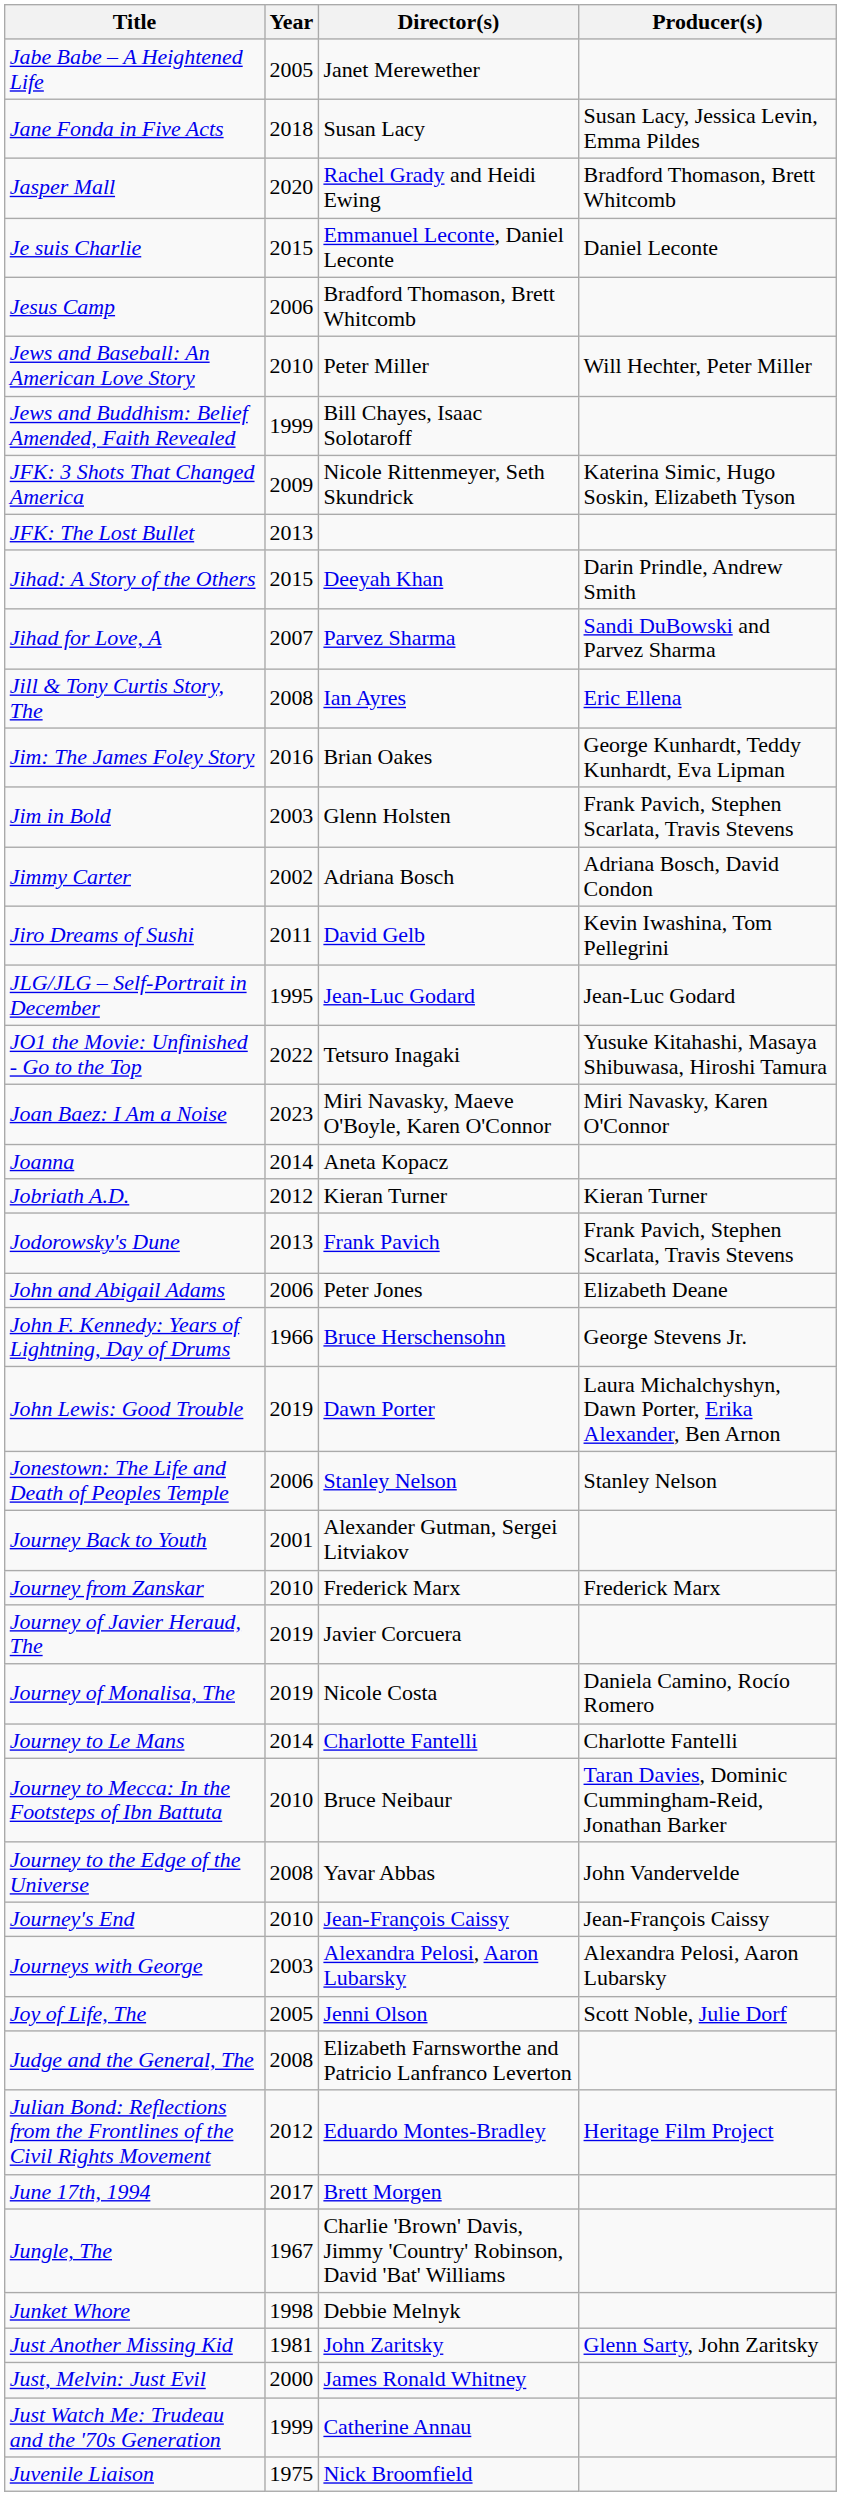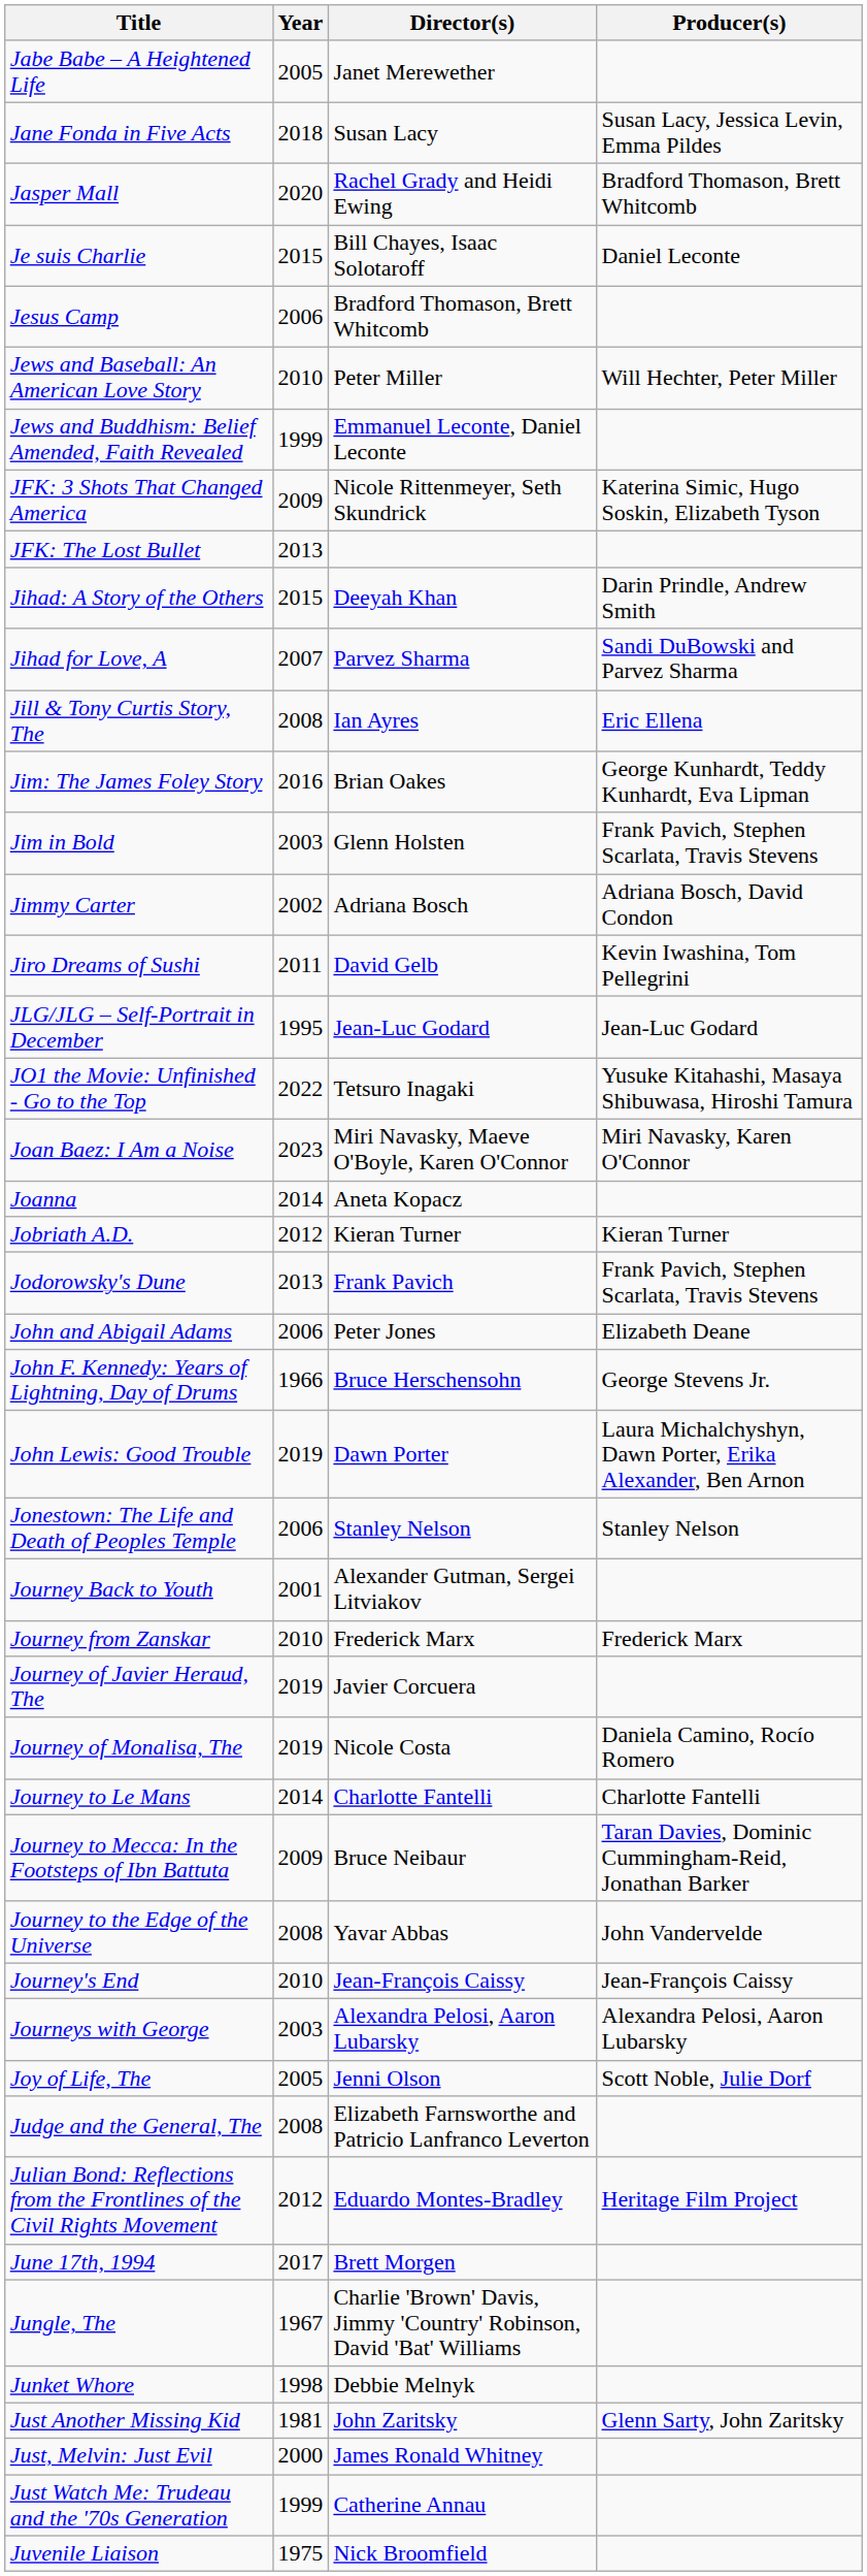 <table class="wikitable sortable">
 <tr>
 <th>Title</th>
 <th>Year</th>
 <th>Director(s)</th>
 <th>Producer(s)</th>
 </tr>
 <tr>
 <td><em><a href='#'>Jabe Babe – A Heightened Life</a></em></td>
 <td>2005</td>
 <td>Janet Merewether</td>
 <td></td>
 </tr>
 <tr>
 <td><em><a href='#'>Jane Fonda in Five Acts</a></em></td>
 <td>2018</td>
 <td>Susan Lacy</td>
 <td>Susan Lacy, Jessica Levin, Emma Pildes</td>
 </tr>
 <tr>
 <td><em><a href='#'>Jasper Mall</a></em></td>
 <td>2020</td>
 <td><a href='#'>Rachel Grady</a> and Heidi Ewing</td>
 <td>Bradford Thomason, Brett Whitcomb</td>
 </tr>
 <tr>
 <td><em><a href='#'>Je suis Charlie</a></em></td>
 <td>2015</td>
-<td><a href='#'>Emmanuel Leconte</a>, Daniel Leconte</td>
+<td>Bill Chayes, Isaac Solotaroff</td>
 <td>Daniel Leconte</td>
 </tr>
 <tr>
 <td><em><a href='#'>Jesus Camp</a></em></td>
 <td>2006</td>
 <td>Bradford Thomason, Brett Whitcomb</td>
 <td></td>
 </tr>
 <tr>
 <td><em><a href='#'>Jews and Baseball: An American Love Story</a></em></td>
 <td>2010</td>
 <td>Peter Miller</td>
 <td>Will Hechter, Peter Miller</td>
 </tr>
 <tr>
 <td><em><a href='#'>Jews and Buddhism: Belief Amended, Faith Revealed</a></em></td>
 <td>1999</td>
-<td>Bill Chayes, Isaac Solotaroff</td>
+<td><a href='#'>Emmanuel Leconte</a>, Daniel Leconte</td>
 <td></td>
 </tr>
 <tr>
 <td><em><a href='#'>JFK: 3 Shots That Changed America</a></em></td>
 <td>2009</td>
 <td>Nicole Rittenmeyer, Seth Skundrick</td>
 <td>Katerina Simic, Hugo Soskin, Elizabeth Tyson</td>
 </tr>
 <tr>
 <td><em><a href='#'>JFK: The Lost Bullet</a></em></td>
 <td>2013</td>
 <td></td>
 <td></td>
 </tr>
 <tr>
 <td><em><a href='#'>Jihad: A Story of the Others</a></em></td>
 <td>2015</td>
 <td><a href='#'>Deeyah Khan</a></td>
 <td>Darin Prindle, Andrew Smith</td>
 </tr>
 <tr>
 <td><em><a href='#'>Jihad for Love, A</a></em></td>
 <td>2007</td>
 <td><a href='#'>Parvez Sharma</a></td>
 <td><a href='#'>Sandi DuBowski</a> and Parvez Sharma</td>
 </tr>
 <tr>
 <td><em><a href='#'>Jill & Tony Curtis Story, The</a></em></td>
 <td>2008</td>
 <td><a href='#'>Ian Ayres</a></td>
 <td><a href='#'>Eric Ellena</a></td>
 </tr>
 <tr>
 <td><em><a href='#'>Jim: The James Foley Story</a></em></td>
 <td>2016</td>
 <td>Brian Oakes</td>
 <td>George Kunhardt, Teddy Kunhardt, Eva Lipman</td>
 </tr>
 <tr>
 <td><em><a href='#'>Jim in Bold</a></em></td>
 <td>2003</td>
 <td>Glenn Holsten</td>
 <td>Frank Pavich, Stephen Scarlata, Travis Stevens</td>
 </tr>
 <tr>
 <td><em><a href='#'>Jimmy Carter</a></em></td>
 <td>2002</td>
 <td>Adriana Bosch</td>
 <td>Adriana Bosch, David Condon</td>
 </tr>
 <tr>
 <td><em><a href='#'>Jiro Dreams of Sushi</a></em></td>
 <td>2011</td>
 <td><a href='#'>David Gelb</a></td>
 <td>Kevin Iwashina, Tom Pellegrini</td>
 </tr>
 <tr>
 <td><em><a href='#'>JLG/JLG – Self-Portrait in December</a></em></td>
 <td>1995</td>
 <td><a href='#'>Jean-Luc Godard</a></td>
 <td>Jean-Luc Godard</td>
 </tr>
 <tr>
 <td><em><a href='#'>JO1 the Movie: Unfinished - Go to the Top</a></em></td>
 <td>2022</td>
 <td>Tetsuro Inagaki</td>
 <td>Yusuke Kitahashi, Masaya Shibuwasa, Hiroshi Tamura</td>
 </tr>
 <tr>
 <td><em><a href='#'>Joan Baez: I Am a Noise</a></em></td>
 <td>2023</td>
 <td>Miri Navasky, Maeve O'Boyle, Karen O'Connor</td>
 <td>Miri Navasky, Karen O'Connor</td>
 </tr>
 <tr>
 <td><em><a href='#'>Joanna</a></em></td>
 <td>2014</td>
 <td>Aneta Kopacz</td>
 <td></td>
 </tr>
 <tr>
 <td><em><a href='#'>Jobriath A.D.</a></em></td>
 <td>2012</td>
 <td>Kieran Turner</td>
 <td>Kieran Turner</td>
 </tr>
 <tr>
 <td><em><a href='#'>Jodorowsky's Dune</a></em></td>
 <td>2013</td>
 <td><a href='#'>Frank Pavich</a></td>
 <td>Frank Pavich, Stephen Scarlata, Travis Stevens</td>
 </tr>
 <tr>
 <td><em><a href='#'>John and Abigail Adams</a></em></td>
 <td>2006</td>
 <td>Peter Jones</td>
 <td>Elizabeth Deane</td>
 </tr>
 <tr>
 <td><em><a href='#'>John F. Kennedy: Years of Lightning, Day of Drums</a></em></td>
 <td>1966</td>
 <td><a href='#'>Bruce Herschensohn</a></td>
 <td>George Stevens Jr.</td>
 </tr>
 <tr>
 <td><em><a href='#'>John Lewis: Good Trouble</a></em></td>
 <td>2019</td>
 <td><a href='#'>Dawn Porter</a></td>
 <td>Laura Michalchyshyn, Dawn Porter, <a href='#'>Erika Alexander</a>, Ben Arnon</td>
 </tr>
 <tr>
 <td><em><a href='#'>Jonestown: The Life and Death of Peoples Temple</a></em></td>
 <td>2006</td>
 <td><a href='#'>Stanley Nelson</a></td>
 <td>Stanley Nelson</td>
 </tr>
 <tr>
 <td><em><a href='#'>Journey Back to Youth</a></em></td>
 <td>2001</td>
 <td>Alexander Gutman, Sergei Litviakov</td>
 <td></td>
 </tr>
 <tr>
 <td><em><a href='#'>Journey from Zanskar</a></em></td>
 <td>2010</td>
 <td>Frederick Marx</td>
 <td>Frederick Marx</td>
 </tr>
 <tr>
 <td><em><a href='#'>Journey of Javier Heraud, The</a></em></td>
 <td>2019</td>
 <td>Javier Corcuera</td>
 <td></td>
 </tr>
 <tr>
 <td><em><a href='#'>Journey of Monalisa, The</a></em></td>
 <td>2019</td>
 <td>Nicole Costa</td>
 <td>Daniela Camino, Rocío Romero</td>
 </tr>
 <tr>
 <td><em><a href='#'>Journey to Le Mans</a></em></td>
 <td>2014</td>
 <td><a href='#'>Charlotte Fantelli</a></td>
 <td>Charlotte Fantelli</td>
 </tr>
 <tr>
 <td><em><a href='#'>Journey to Mecca: In the Footsteps of Ibn Battuta</a></em></td>
-<td>2010</td>
+<td>2009</td>
 <td>Bruce Neibaur</td>
 <td><a href='#'>Taran Davies</a>, Dominic Cummingham-Reid, Jonathan Barker</td>
 </tr>
 <tr>
 <td><em><a href='#'>Journey to the Edge of the Universe</a></em></td>
 <td>2008</td>
 <td>Yavar Abbas</td>
 <td>John Vandervelde</td>
 </tr>
 <tr>
 <td><em><a href='#'>Journey's End</a></em></td>
 <td>2010</td>
 <td><a href='#'>Jean-François Caissy</a></td>
 <td>Jean-François Caissy</td>
 </tr>
 <tr>
 <td><em><a href='#'>Journeys with George</a></em></td>
 <td>2003</td>
 <td><a href='#'>Alexandra Pelosi</a>, <a href='#'>Aaron Lubarsky</a></td>
 <td>Alexandra Pelosi, Aaron Lubarsky</td>
 </tr>
 <tr>
 <td><em><a href='#'>Joy of Life, The</a></em></td>
 <td>2005</td>
 <td><a href='#'>Jenni Olson</a></td>
 <td>Scott Noble, <a href='#'>Julie Dorf</a></td>
 </tr>
 <tr>
 <td><em><a href='#'>Judge and the General, The</a></em></td>
 <td>2008</td>
 <td>Elizabeth Farnsworthe and Patricio Lanfranco Leverton</td>
 <td></td>
 </tr>
 <tr>
 <td><em><a href='#'>Julian Bond: Reflections from the Frontlines of the Civil Rights Movement</a></em></td>
 <td>2012</td>
 <td><a href='#'>Eduardo Montes-Bradley</a></td>
 <td><a href='#'>Heritage Film Project</a></td>
 </tr>
 <tr>
 <td><em><a href='#'>June 17th, 1994</a></em></td>
 <td>2017</td>
 <td><a href='#'>Brett Morgen</a></td>
 <td></td>
 </tr>
 <tr>
 <td><em><a href='#'>Jungle, The</a></em></td>
 <td>1967</td>
 <td>Charlie 'Brown' Davis, Jimmy 'Country' Robinson, David 'Bat' Williams</td>
 <td></td>
 </tr>
 <tr>
 <td><em><a href='#'>Junket Whore</a></em></td>
 <td>1998</td>
 <td>Debbie Melnyk</td>
 <td></td>
 </tr>
 <tr>
 <td><em><a href='#'>Just Another Missing Kid</a></em></td>
 <td>1981</td>
 <td><a href='#'>John Zaritsky</a></td>
 <td><a href='#'>Glenn Sarty</a>, John Zaritsky</td>
 </tr>
 <tr>
 <td><em><a href='#'>Just, Melvin: Just Evil</a></em></td>
 <td>2000</td>
 <td><a href='#'>James Ronald Whitney</a></td>
 <td></td>
 </tr>
 <tr>
 <td><em><a href='#'>Just Watch Me: Trudeau and the '70s Generation</a></em></td>
 <td>1999</td>
 <td><a href='#'>Catherine Annau</a></td>
 <td></td>
 </tr>
 <tr>
 <td><em><a href='#'>Juvenile Liaison</a></em></td>
 <td>1975</td>
 <td><a href='#'>Nick Broomfield</a></td>
 <td></td>
 </tr>
 </table>
